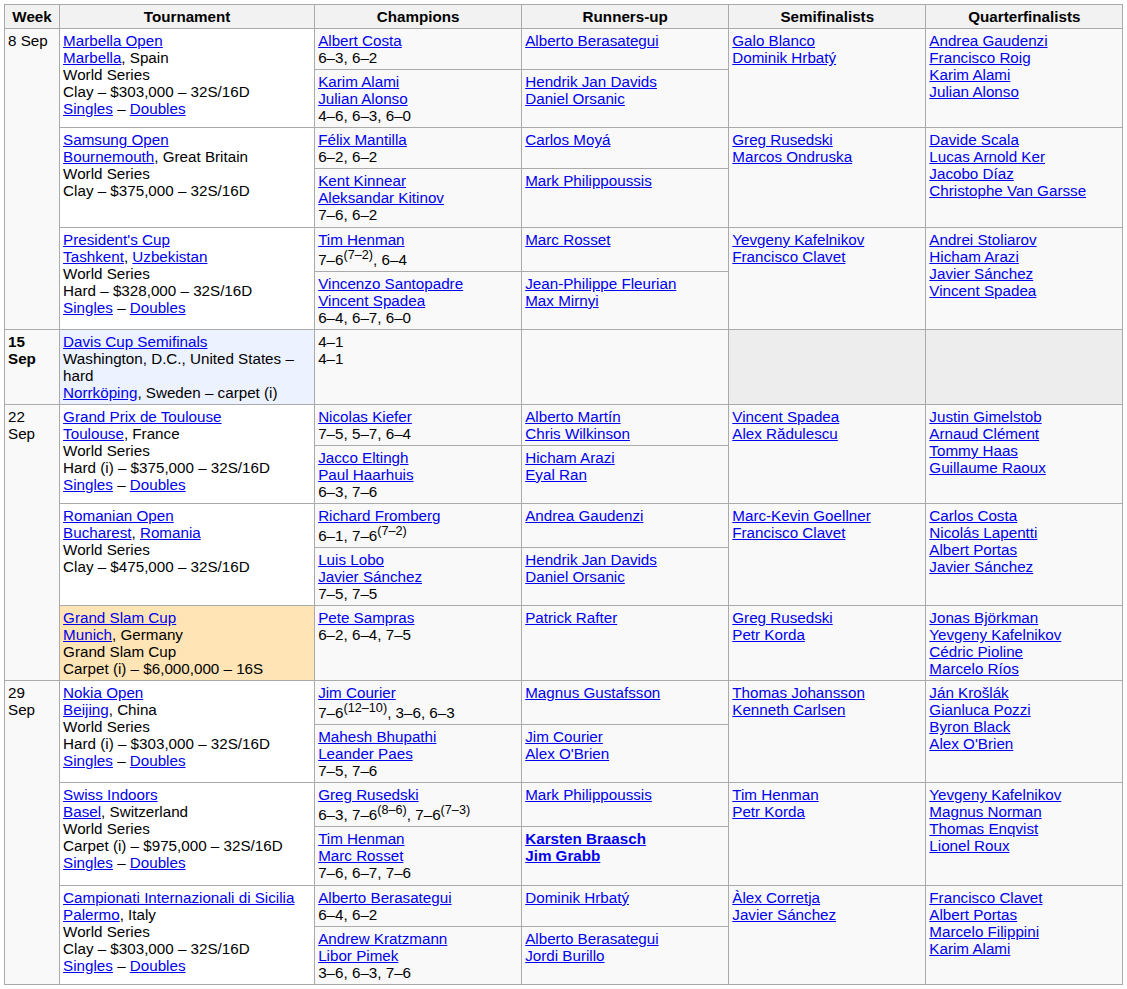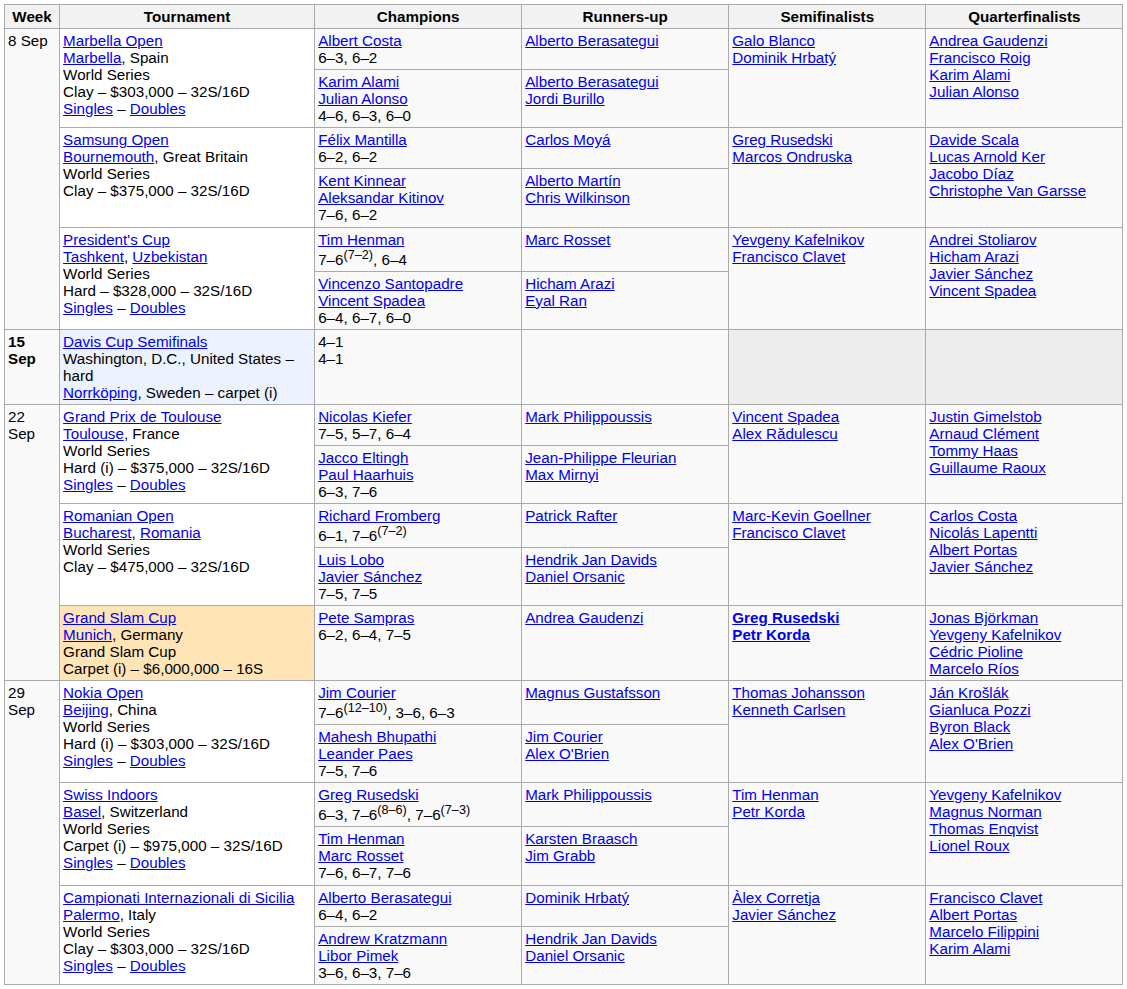 <table class=wikitable style=font-size:95%>
 <tr>
 <th style="width:48px;">Week</th>
 <th style="width:248px;">Tournament</th>
 <th style="width:200px;">Champions</th>
 <th style="width:200px;">Runners-up</th>
 <th style="width:190px;">Semifinalists</th>
 <th style="width:190px;">Quarterfinalists</th>
 </tr>
 <tr valign=top>
 <td rowspan=6>8 Sep</td>
 <td style="background:#FFF;" rowspan=2><a href='#'>Marbella Open</a><br><a href='#'>Marbella</a>, Spain<br>World Series<br>Clay – $303,000 – 32S/16D <br> <a href='#'>Singles</a> – <a href='#'>Doubles</a></td>
 <td> <a href='#'>Albert Costa</a><br> 6–3, 6–2</td>
 <td> <a href='#'>Alberto Berasategui</a></td>
 <td rowspan=2> <a href='#'>Galo Blanco</a><br> <a href='#'>Dominik Hrbatý</a></td>
 <td rowspan=2> <a href='#'>Andrea Gaudenzi</a><br> <a href='#'>Francisco Roig</a><br> <a href='#'>Karim Alami</a><br> <a href='#'>Julian Alonso</a></td>
 </tr>
 <tr valign=top>
 <td> <a href='#'>Karim Alami</a><br> <a href='#'>Julian Alonso</a><br> 4–6, 6–3, 6–0</td>
-<td> <a href='#'>Hendrik Jan Davids</a><br> <a href='#'>Daniel Orsanic</a></td>
+<td> <a href='#'>Alberto Berasategui</a><br> <a href='#'>Jordi Burillo</a></td>
 </tr>
 <tr valign=top>
 <td style="background:#FFF;" rowspan=2><a href='#'>Samsung Open</a><br> <a href='#'>Bournemouth</a>, Great Britain<br>World Series<br>Clay – $375,000 – 32S/16D</td>
 <td> <a href='#'>Félix Mantilla</a><br> 6–2, 6–2</td>
 <td> <a href='#'>Carlos Moyá</a></td>
 <td rowspan=2> <a href='#'>Greg Rusedski</a><br> <a href='#'>Marcos Ondruska</a></td>
 <td rowspan=2> <a href='#'>Davide Scala</a><br> <a href='#'>Lucas Arnold Ker</a><br> <a href='#'>Jacobo Díaz</a><br> <a href='#'>Christophe Van Garsse</a></td>
 </tr>
 <tr valign=top>
 <td> <a href='#'>Kent Kinnear</a><br> <a href='#'>Aleksandar Kitinov</a><br> 7–6, 6–2</td>
-<td> <a href='#'>Mark Philippoussis</a></td>
+<td> <a href='#'>Alberto Martín</a><br> <a href='#'>Chris Wilkinson</a></td>
 </tr>
 <tr valign=top>
 <td style="background:#FFF;" rowspan=2><a href='#'>President's Cup</a> <br> <a href='#'>Tashkent</a>, <a href='#'>Uzbekistan</a><br>World Series<br>Hard – $328,000 – 32S/16D <br> <a href='#'>Singles</a> – <a href='#'>Doubles</a></td>
 <td> <a href='#'>Tim Henman</a><br> 7–6<sup>(7–2)</sup>, 6–4</td>
 <td> <a href='#'>Marc Rosset</a></td>
 <td rowspan=2> <a href='#'>Yevgeny Kafelnikov</a><br> <a href='#'>Francisco Clavet</a></td>
 <td rowspan=2> <a href='#'>Andrei Stoliarov</a><br> <a href='#'>Hicham Arazi</a><br> <a href='#'>Javier Sánchez</a><br> <a href='#'>Vincent Spadea</a></td>
 </tr>
 <tr valign=top>
 <td> <a href='#'>Vincenzo Santopadre</a><br> <a href='#'>Vincent Spadea</a><br> 6–4, 6–7, 6–0</td>
-<td> <a href='#'>Jean-Philippe Fleurian</a><br> <a href='#'>Max Mirnyi</a></td>
+<td> <a href='#'>Hicham Arazi</a><br> <a href='#'>Eyal Ran</a></td>
 </tr>
 <tr valign=top>
 <td><strong>15 Sep</strong></td>
 <td bgcolor="#ECF2FF" rowspan=1><a href='#'>Davis Cup Semifinals</a><br> Washington, D.C., United States – hard<br> <a href='#'>Norrköping</a>, Sweden – carpet (i)</td>
 <td> 4–1<br> 4–1</td>
 <td><br></td>
 <td bgcolor="#ededed"></td>
 <td bgcolor="#ededed"></td>
 </tr>
 <tr valign=top>
 <td rowspan=5>22 Sep</td>
 <td style="background:#FFF;" rowspan=2><a href='#'>Grand Prix de Toulouse</a><br><a href='#'>Toulouse</a>, France<br>World Series<br>Hard (i) – $375,000 – 32S/16D <br> <a href='#'>Singles</a> – <a href='#'>Doubles</a></td>
 <td> <a href='#'>Nicolas Kiefer</a><br> 7–5, 5–7, 6–4</td>
-<td> <a href='#'>Alberto Martín</a><br> <a href='#'>Chris Wilkinson</a></td>
+<td> <a href='#'>Mark Philippoussis</a></td>
 <td rowspan=2> <a href='#'>Vincent Spadea</a><br> <a href='#'>Alex Rădulescu</a></td>
 <td rowspan=2> <a href='#'>Justin Gimelstob</a><br> <a href='#'>Arnaud Clément</a><br> <a href='#'>Tommy Haas</a><br> <a href='#'>Guillaume Raoux</a></td>
 </tr>
 <tr valign=top>
 <td> <a href='#'>Jacco Eltingh</a><br> <a href='#'>Paul Haarhuis</a><br> 6–3, 7–6</td>
-<td> <a href='#'>Hicham Arazi</a><br> <a href='#'>Eyal Ran</a></td>
+<td> <a href='#'>Jean-Philippe Fleurian</a><br> <a href='#'>Max Mirnyi</a></td>
 </tr>
 <tr valign=top>
 <td style="background:#FFF;" rowspan=2><a href='#'>Romanian Open</a><br><a href='#'>Bucharest</a>, <a href='#'>Romania</a><br>World Series<br>Clay – $475,000 – 32S/16D</td>
 <td> <a href='#'>Richard Fromberg</a><br> 6–1, 7–6<sup>(7–2)</sup></td>
-<td> <a href='#'>Andrea Gaudenzi</a></td>
+<td> <a href='#'>Patrick Rafter</a></td>
 <td rowspan=2> <a href='#'>Marc-Kevin Goellner</a><br> <a href='#'>Francisco Clavet</a></td>
 <td rowspan=2> <a href='#'>Carlos Costa</a><br> <a href='#'>Nicolás Lapentti</a><br> <a href='#'>Albert Portas</a><br> <a href='#'>Javier Sánchez</a></td>
 </tr>
 <tr valign=top>
 <td> <a href='#'>Luis Lobo</a><br> <a href='#'>Javier Sánchez</a><br> 7–5, 7–5</td>
 <td> <a href='#'>Hendrik Jan Davids</a><br> <a href='#'>Daniel Orsanic</a></td>
 </tr>
 <tr valign=top>
 <td bgcolor=moccasin><a href='#'>Grand Slam Cup</a><br> <a href='#'>Munich</a>, Germany<br>Grand Slam Cup<br> Carpet (i) – $6,000,000 – 16S</td>
 <td> <a href='#'>Pete Sampras</a><br> 6–2, 6–4, 7–5</td>
-<td> <a href='#'>Patrick Rafter</a></td>
-<td> <a href='#'>Greg Rusedski</a><br> <a href='#'>Petr Korda</a></td>
+<td> <a href='#'>Andrea Gaudenzi</a></td>
+<td><strong> <a href='#'>Greg Rusedski</a><br> <a href='#'>Petr Korda</a></strong></td>
 <td> <a href='#'>Jonas Björkman</a><br> <a href='#'>Yevgeny Kafelnikov</a><br> <a href='#'>Cédric Pioline</a><br> <a href='#'>Marcelo Ríos</a></td>
 </tr>
 <tr valign=top>
 <td rowspan=6>29 Sep</td>
 <td style="background:#FFF;" rowspan=2><a href='#'>Nokia Open</a><br><a href='#'>Beijing</a>, China<br>World Series<br>Hard (i) – $303,000 – 32S/16D <br> <a href='#'>Singles</a> – <a href='#'>Doubles</a></td>
 <td> <a href='#'>Jim Courier</a><br> 7–6<sup>(12–10)</sup>, 3–6, 6–3</td>
 <td> <a href='#'>Magnus Gustafsson</a></td>
 <td rowspan=2> <a href='#'>Thomas Johansson</a><br> <a href='#'>Kenneth Carlsen</a></td>
 <td rowspan=2> <a href='#'>Ján Krošlák</a><br> <a href='#'>Gianluca Pozzi</a><br> <a href='#'>Byron Black</a><br> <a href='#'>Alex O'Brien</a></td>
 </tr>
 <tr valign=top>
 <td> <a href='#'>Mahesh Bhupathi</a><br> <a href='#'>Leander Paes</a><br> 7–5, 7–6</td>
 <td> <a href='#'>Jim Courier</a><br> <a href='#'>Alex O'Brien</a></td>
 </tr>
 <tr valign=top>
 <td style="background:#FFF;" rowspan=2><a href='#'>Swiss Indoors</a><br><a href='#'>Basel</a>, Switzerland<br>World Series<br>Carpet (i) – $975,000 – 32S/16D <br> <a href='#'>Singles</a> – <a href='#'>Doubles</a></td>
 <td> <a href='#'>Greg Rusedski</a><br> 6–3, 7–6<sup>(8–6)</sup>, 7–6<sup>(7–3)</sup></td>
 <td> <a href='#'>Mark Philippoussis</a></td>
 <td rowspan=2> <a href='#'>Tim Henman</a><br> <a href='#'>Petr Korda</a></td>
 <td rowspan=2> <a href='#'>Yevgeny Kafelnikov</a><br> <a href='#'>Magnus Norman</a><br> <a href='#'>Thomas Enqvist</a><br> <a href='#'>Lionel Roux</a></td>
 </tr>
 <tr valign=top>
 <td> <a href='#'>Tim Henman</a><br> <a href='#'>Marc Rosset</a><br> 7–6, 6–7, 7–6</td>
-<td><strong> <a href='#'>Karsten Braasch</a><br> <a href='#'>Jim Grabb</a></strong></td>
+<td> <a href='#'>Karsten Braasch</a><br> <a href='#'>Jim Grabb</a></td>
 </tr>
 <tr valign=top>
 <td style="background:#FFF;" rowspan=2><a href='#'>Campionati Internazionali di Sicilia</a><br><a href='#'>Palermo</a>, Italy<br>World Series<br>Clay – $303,000 – 32S/16D <br> <a href='#'>Singles</a> – <a href='#'>Doubles</a></td>
 <td> <a href='#'>Alberto Berasategui</a><br> 6–4, 6–2</td>
 <td> <a href='#'>Dominik Hrbatý</a></td>
 <td rowspan=2> <a href='#'>Àlex Corretja</a><br> <a href='#'>Javier Sánchez</a></td>
 <td rowspan=2> <a href='#'>Francisco Clavet</a><br> <a href='#'>Albert Portas</a><br> <a href='#'>Marcelo Filippini</a><br> <a href='#'>Karim Alami</a></td>
 </tr>
 <tr valign=top>
 <td> <a href='#'>Andrew Kratzmann</a><br> <a href='#'>Libor Pimek</a><br> 3–6, 6–3, 7–6</td>
-<td> <a href='#'>Alberto Berasategui</a><br> <a href='#'>Jordi Burillo</a></td>
+<td> <a href='#'>Hendrik Jan Davids</a><br> <a href='#'>Daniel Orsanic</a></td>
 </tr>
 </table>
